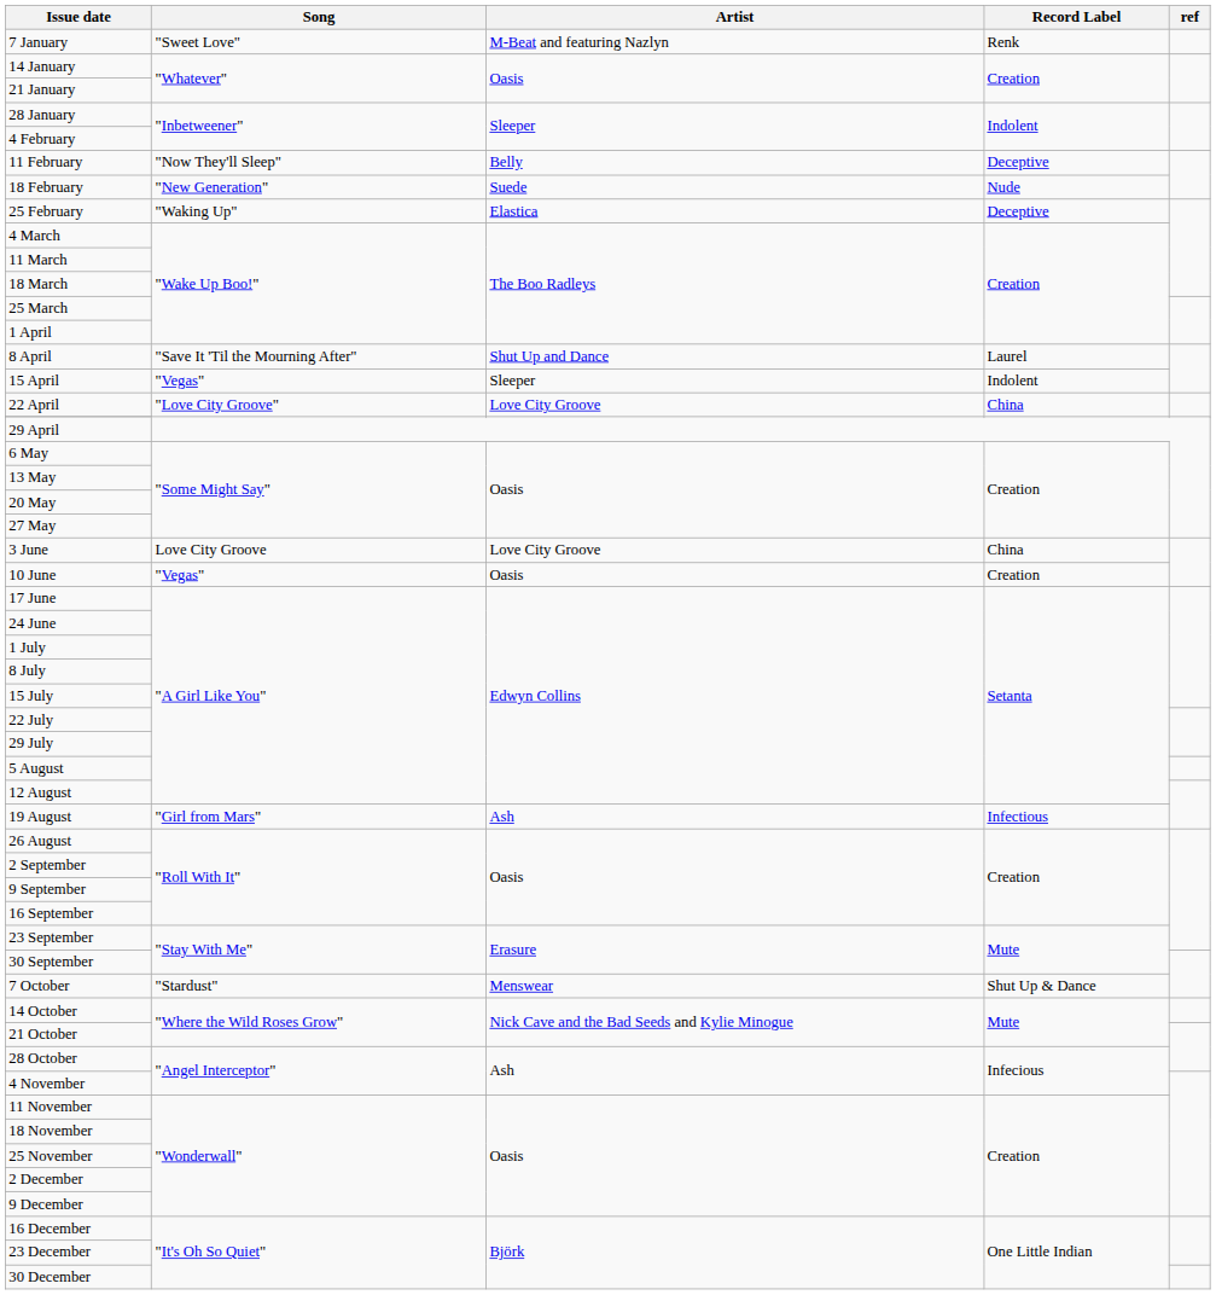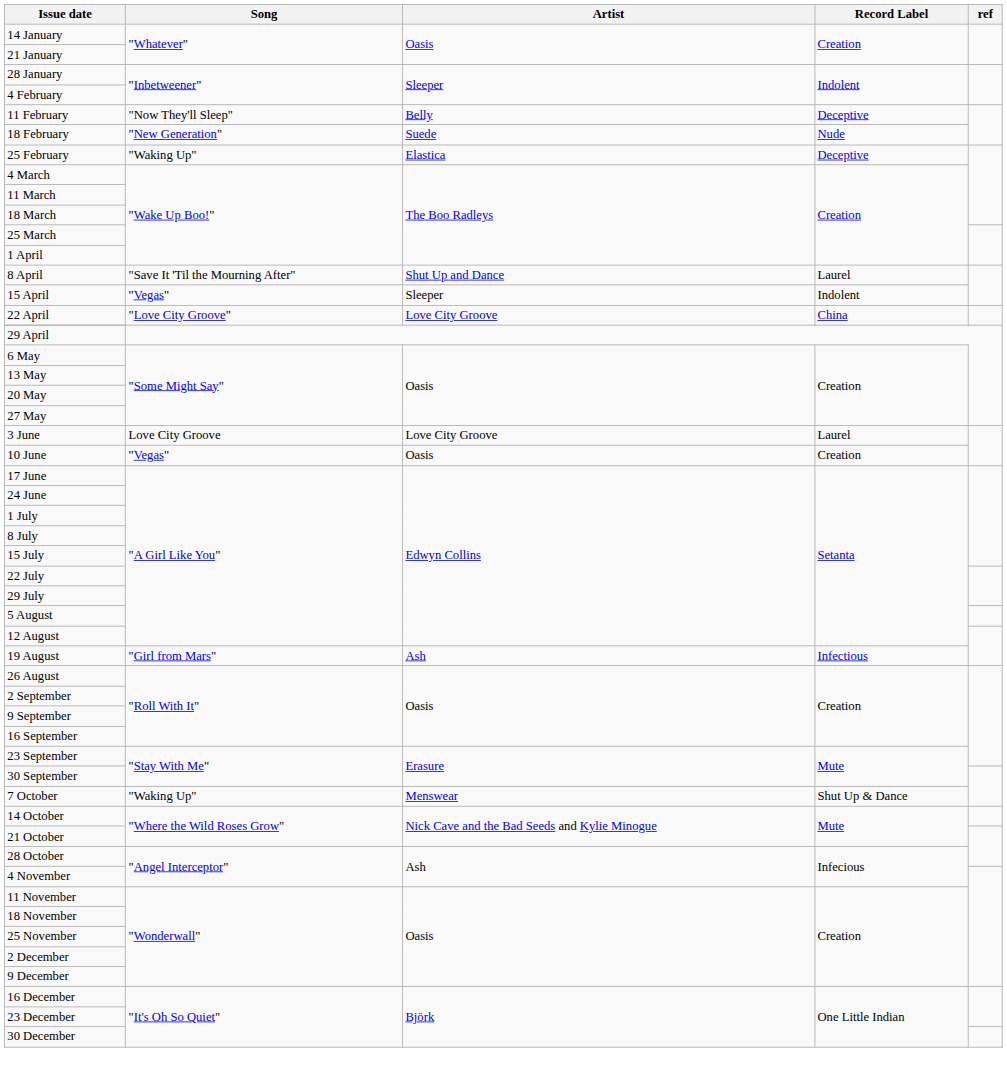 <table width="100%" class=wikitable>
 <tr>
 <th>Issue date</th>
 <th>Song</th>
 <th>Artist</th>
 <th>Record Label</th>
 <th>ref</th>
-</tr>
-<tr>
-<td>7 January</td>
-<td>"Sweet Love"</td>
-<td><a href='#'>M-Beat</a> and featuring Nazlyn</td>
-<td>Renk</td>
-<td></td>
 </tr>
 <tr>
 <td>14 January</td>
 <td rowspan="2">"<a href='#'>Whatever</a>"</td>
 <td rowspan="2"><a href='#'>Oasis</a></td>
 <td rowspan="2"><a href='#'>Creation</a></td>
 <td rowspan=2></td>
 </tr>
 <tr>
 <td>21 January</td>
 </tr>
 <tr>
 <td>28 January</td>
 <td rowspan=2>"<a href='#'>Inbetweener</a>"</td>
 <td rowspan=2><a href='#'>Sleeper</a></td>
 <td rowspan=2><a href='#'>Indolent</a></td>
 <td rowspan=2></td>
 </tr>
 <tr>
 <td>4 February</td>
 </tr>
 <tr>
 <td>11 February</td>
 <td>"Now They'll Sleep"</td>
 <td><a href='#'>Belly</a></td>
 <td><a href='#'>Deceptive</a></td>
 <td rowspan=2></td>
 </tr>
 <tr>
 <td>18 February</td>
 <td>"<a href='#'>New Generation</a>"</td>
 <td><a href='#'>Suede</a></td>
 <td><a href='#'>Nude</a></td>
 </tr>
 <tr>
 <td>25 February</td>
 <td>"Waking Up"</td>
 <td><a href='#'>Elastica</a></td>
 <td><a href='#'>Deceptive</a></td>
 </tr>
 <tr>
 <td>4 March</td>
 <td rowspan=5>"<a href='#'>Wake Up Boo!</a>"</td>
 <td rowspan=5><a href='#'>The Boo Radleys</a></td>
 <td rowspan=5><a href='#'>Creation</a></td>
 </tr>
 <tr>
 <td>11 March</td>
 </tr>
 <tr>
 <td>18 March</td>
 </tr>
 <tr>
 <td>25 March</td>
 <td rowspan=2></td>
 </tr>
 <tr>
 <td>1 April</td>
 </tr>
 <tr>
 <td>8 April</td>
 <td>"Save It 'Til the Mourning After"</td>
 <td><a href='#'>Shut Up and Dance</a></td>
 <td>Laurel</td>
 <td rowspan=2></td>
 </tr>
 <tr>
 <td>15 April</td>
 <td>"<a href='#'>Vegas</a>"</td>
 <td>Sleeper</td>
 <td>Indolent</td>
 </tr>
 <tr>
 <td>22 April</td>
 <td rowspan=2>"<a href='#'>Love City Groove</a>"</td>
 <td rowspan=2><a href='#'>Love City Groove</a></td>
 <td rowspan=2><a href='#'>China</a></td>
 <td rowspan=2></td>
 </tr>
 <tr>
 </tr>
 <tr>
 <td>29 April</td>
 </tr>
 <tr>
 <td>6 May</td>
 <td rowspan="4">"<a href='#'>Some Might Say</a>"</td>
 <td rowspan="4">Oasis</td>
 <td rowspan="4">Creation</td>
 </tr>
 <tr>
 <td>13 May</td>
 </tr>
 <tr>
 <td>20 May</td>
 </tr>
 <tr>
 <td>27 May</td>
 </tr>
 <tr>
 <td>3 June</td>
 <td>Love City Groove</td>
 <td>Love City Groove</td>
-<td>China</td>
+<td>Laurel</td>
 <td rowspan=2></td>
 </tr>
 <tr>
 <td>10 June</td>
 <td>"<a href='#'>Vegas</a>"</td>
 <td>Oasis</td>
 <td>Creation</td>
 </tr>
 <tr>
 <td>17 June</td>
 <td rowspan="9">"<a href='#'>A Girl Like You</a>"</td>
 <td rowspan="9"><a href='#'>Edwyn Collins</a></td>
 <td rowspan="9"><a href='#'>Setanta</a></td>
 </tr>
 <tr>
 <td>24 June</td>
 </tr>
 <tr>
 <td>1 July</td>
 </tr>
 <tr>
 <td>8 July</td>
 </tr>
 <tr>
 <td>15 July</td>
 </tr>
 <tr>
 <td>22 July</td>
 <td rowspan=2></td>
 </tr>
 <tr>
 <td>29 July</td>
 </tr>
 <tr>
 <td>5 August</td>
 </tr>
 <tr>
 <td>12 August</td>
 <td rowspan=2></td>
 </tr>
 <tr>
 <td>19 August</td>
 <td>"<a href='#'>Girl from Mars</a>"</td>
 <td><a href='#'>Ash</a></td>
 <td><a href='#'>Infectious</a></td>
 </tr>
 <tr>
 <td>26 August</td>
 <td rowspan=4>"<a href='#'>Roll With It</a>"</td>
 <td rowspan=4>Oasis</td>
 <td rowspan=4>Creation</td>
 </tr>
 <tr>
 <td>2 September</td>
 </tr>
 <tr>
 <td>9 September</td>
 </tr>
 <tr>
 <td>16 September</td>
 </tr>
 <tr>
 <td>23 September</td>
 <td rowspan=2>"<a href='#'>Stay With Me</a>"</td>
 <td rowspan=2><a href='#'>Erasure</a></td>
 <td rowspan=2><a href='#'>Mute</a></td>
 </tr>
 <tr>
 <td>30 September</td>
 <td rowspan=2></td>
 </tr>
 <tr>
 <td>7 October</td>
-<td>"Stardust"</td>
+<td>"Waking Up"</td>
 <td><a href='#'>Menswear</a></td>
 <td>Shut Up & Dance</td>
 </tr>
 <tr>
 <td>14 October</td>
 <td rowspan=2>"<a href='#'>Where the Wild Roses Grow</a>"</td>
 <td rowspan=2><a href='#'>Nick Cave and the Bad Seeds</a> and <a href='#'>Kylie Minogue</a></td>
 <td rowspan=2><a href='#'>Mute</a></td>
 </tr>
 <tr>
 <td>21 October</td>
 <td rowspan=2></td>
 </tr>
 <tr>
 <td>28 October</td>
 <td rowspan=2>"<a href='#'>Angel Interceptor</a>"</td>
 <td rowspan=2>Ash</td>
 <td rowspan=2>Infecious</td>
 </tr>
 <tr>
 <td>4 November</td>
 </tr>
 <tr>
 <td>11 November</td>
 <td rowspan="5">"<a href='#'>Wonderwall</a>"</td>
 <td rowspan="5">Oasis</td>
 <td rowspan="5">Creation</td>
 </tr>
 <tr>
 <td>18 November</td>
 </tr>
 <tr>
 <td>25 November</td>
 </tr>
 <tr>
 <td>2 December</td>
 </tr>
 <tr>
 <td>9 December</td>
 </tr>
 <tr>
 <td>16 December</td>
 <td rowspan="3">"<a href='#'>It's Oh So Quiet</a>"</td>
 <td rowspan="3"><a href='#'>Björk</a></td>
 <td rowspan="3">One Little Indian</td>
 <td rowspan=2></td>
 </tr>
 <tr>
 <td>23 December</td>
 </tr>
 <tr>
 <td>30 December</td>
 </tr>
 </table>
